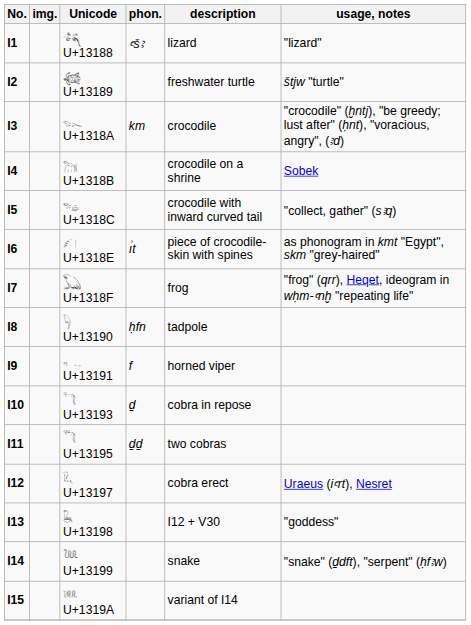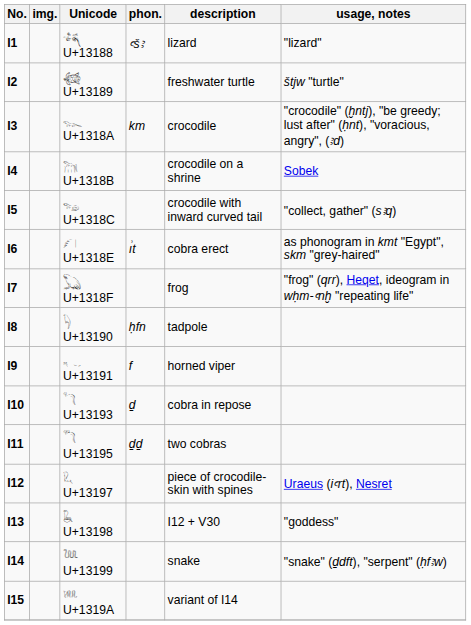 <table class="wikitable">
 <tr>
 <th>No.</th>
 <th>img.</th>
 <th>Unicode</th>
 <th>phon.</th>
 <th>description</th>
 <th>usage, notes</th>
 </tr>
 <tr>
 <td><strong>I1</strong></td>
 <td></td>
 <td>𓆈 U+13188</td>
 <td><em>ꜥšꜣ</em></td>
 <td>lizard</td>
 <td>"lizard"</td>
 </tr>
 <tr>
 <td><strong>I2</strong></td>
 <td></td>
 <td>𓆉 U+13189</td>
 <td></td>
 <td>freshwater turtle</td>
 <td><em>štjw</em> "turtle"</td>
 </tr>
 <tr>
 <td><strong>I3</strong></td>
 <td></td>
 <td>𓆊 U+1318A</td>
 <td><em>km</em></td>
 <td>crocodile</td>
 <td>"crocodile" (<em>ḫntj</em>), "be greedy; lust after" (<em>ḥnt</em>), "voracious, angry", (<em>ꜣd</em>)</td>
 </tr>
 <tr>
 <td><strong>I4</strong></td>
 <td></td>
 <td>𓆋 U+1318B</td>
 <td></td>
 <td>crocodile on a shrine</td>
 <td><a href='#'>Sobek</a></td>
 </tr>
 <tr>
 <td><strong>I5</strong></td>
 <td></td>
 <td>𓆌 U+1318C</td>
 <td></td>
 <td>crocodile with inward curved tail</td>
 <td>"collect, gather" (<em>sꜣq</em>)</td>
 </tr>
 <tr>
 <td><strong>I6</strong></td>
 <td></td>
 <td>𓆎 U+1318E</td>
 <td><em>ı͗t</em></td>
-<td>piece of crocodile-skin with spines</td>
+<td>cobra erect</td>
 <td>as phonogram in <em>kmt</em> "Egypt", <em>skm</em> "grey-haired"</td>
 </tr>
 <tr>
 <td><strong>I7</strong></td>
 <td></td>
 <td>𓆏 U+1318F</td>
 <td></td>
 <td>frog</td>
 <td>"frog" (<em>qrr</em>), <a href='#'>Heqet</a>, ideogram in <em>wḥm-ꜥnḫ</em> "repeating life"</td>
 </tr>
 <tr>
 <td><strong>I8</strong></td>
 <td></td>
 <td>𓆐 U+13190</td>
 <td><em>ḥfn</em></td>
 <td>tadpole</td>
 <td></td>
 </tr>
 <tr>
 <td><strong>I9</strong></td>
 <td></td>
 <td>𓆑 U+13191</td>
 <td><em>f</em></td>
 <td>horned viper</td>
 <td></td>
 </tr>
 <tr>
 <td><strong>I10</strong></td>
 <td></td>
 <td>𓆓 U+13193</td>
 <td><em>ḏ</em></td>
 <td>cobra in repose</td>
 <td></td>
 </tr>
 <tr>
 <td><strong>I11</strong></td>
 <td></td>
 <td>𓆕 U+13195</td>
 <td><em>ḏḏ</em></td>
 <td>two cobras</td>
 <td></td>
 </tr>
 <tr>
 <td><strong>I12</strong></td>
 <td></td>
 <td>𓆗 U+13197</td>
 <td></td>
-<td>cobra erect</td>
+<td>piece of crocodile-skin with spines</td>
 <td><a href='#'>Uraeus</a> (<em>iꜥrt</em>), <a href='#'>Nesret</a></td>
 </tr>
 <tr>
 <td><strong>I13</strong></td>
 <td></td>
 <td>𓆘 U+13198</td>
 <td></td>
 <td>I12 + V30</td>
 <td>"goddess"</td>
 </tr>
 <tr>
 <td><strong>I14</strong></td>
 <td></td>
 <td>𓆙 U+13199</td>
 <td></td>
 <td>snake</td>
 <td>"snake" (<em>ḏdft</em>), "serpent" (<em>ḥfꜣw</em>)</td>
 </tr>
 <tr>
 <td><strong>I15</strong></td>
 <td></td>
 <td>𓆚 U+1319A</td>
 <td></td>
 <td>variant of I14</td>
 <td></td>
 </tr>
 <tr>
 </tr>
 </table>
